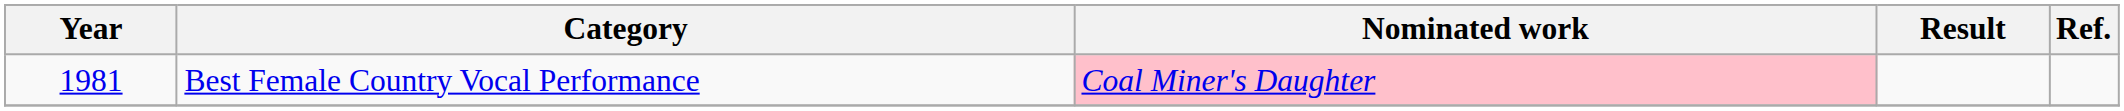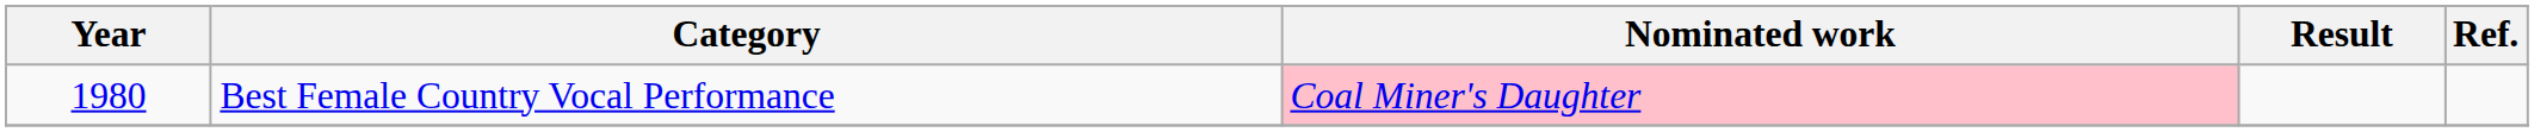 <table class=wikitable>
 <tr>
 <th scope="col" style="width:5em;">Year</th>
 <th scope="col" style="width:28em;">Category</th>
 <th scope="col" style="width:25em;">Nominated work</th>
 <th scope="col" style="width:5em;">Result</th>
 <th>Ref.</th>
 </tr>
 <tr>
-<td style="text-align:center;"><a href='#'>1981</a></td>
+<td style="text-align:center;"><a href='#'>1980</a></td>
 <td><a href='#'>Best Female Country Vocal Performance</a></td>
 <td style="background: pink;"><em><a href='#'>Coal Miner's Daughter</a></em></td>
 <td></td>
 <td></td>
 </tr>
 <tr>
 </tr>
 </table>
